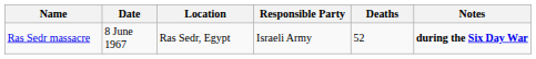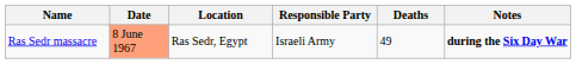 <table class="sortable wikitable" style="font-size:90%;">
 <tr>
 <th style="width:120px;">Name</th>
 <th style="width:65px;">Date</th>
 <th style="width:120px;">Location</th>
 <th style="width:120px;">Responsible Party</th>
 <th style="width:75px;">Deaths</th>
 <th class="unsortable">Notes</th>
 </tr>
 <tr>
 <td><a href='#'>Ras Sedr massacre</a></td>
-<td>8 June 1967</td>
+<td style="background: lightsalmon;">8 June 1967</td>
 <td>Ras Sedr, Egypt</td>
 <td>Israeli Army</td>
-<td>52</td>
+<td>49</td>
 <td><strong>during the <a href='#'>Six Day War</a></strong></td>
 </tr>
 </table>
